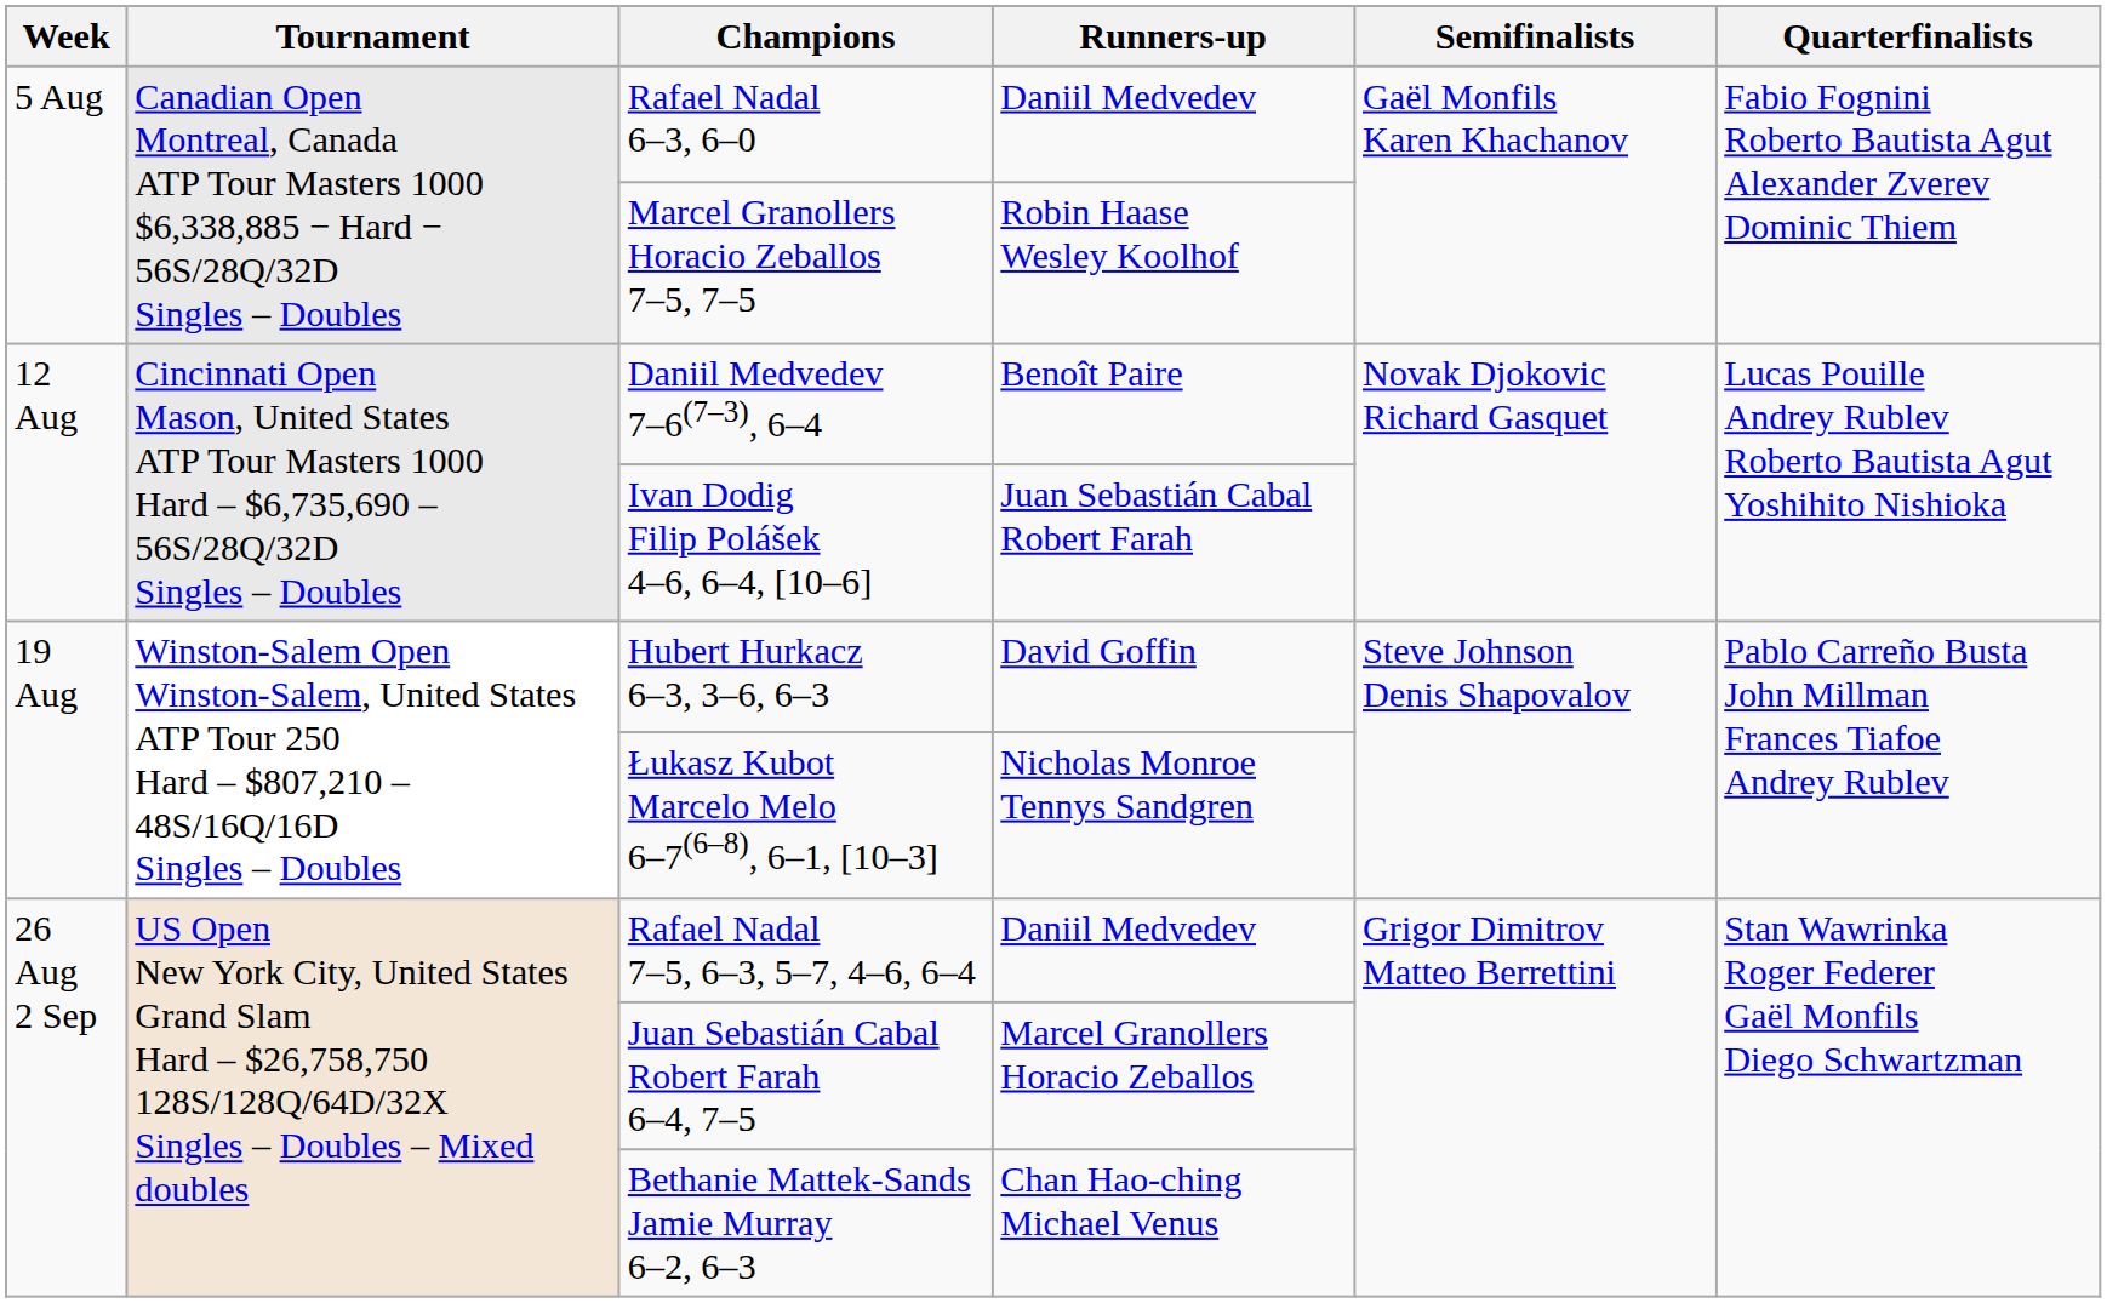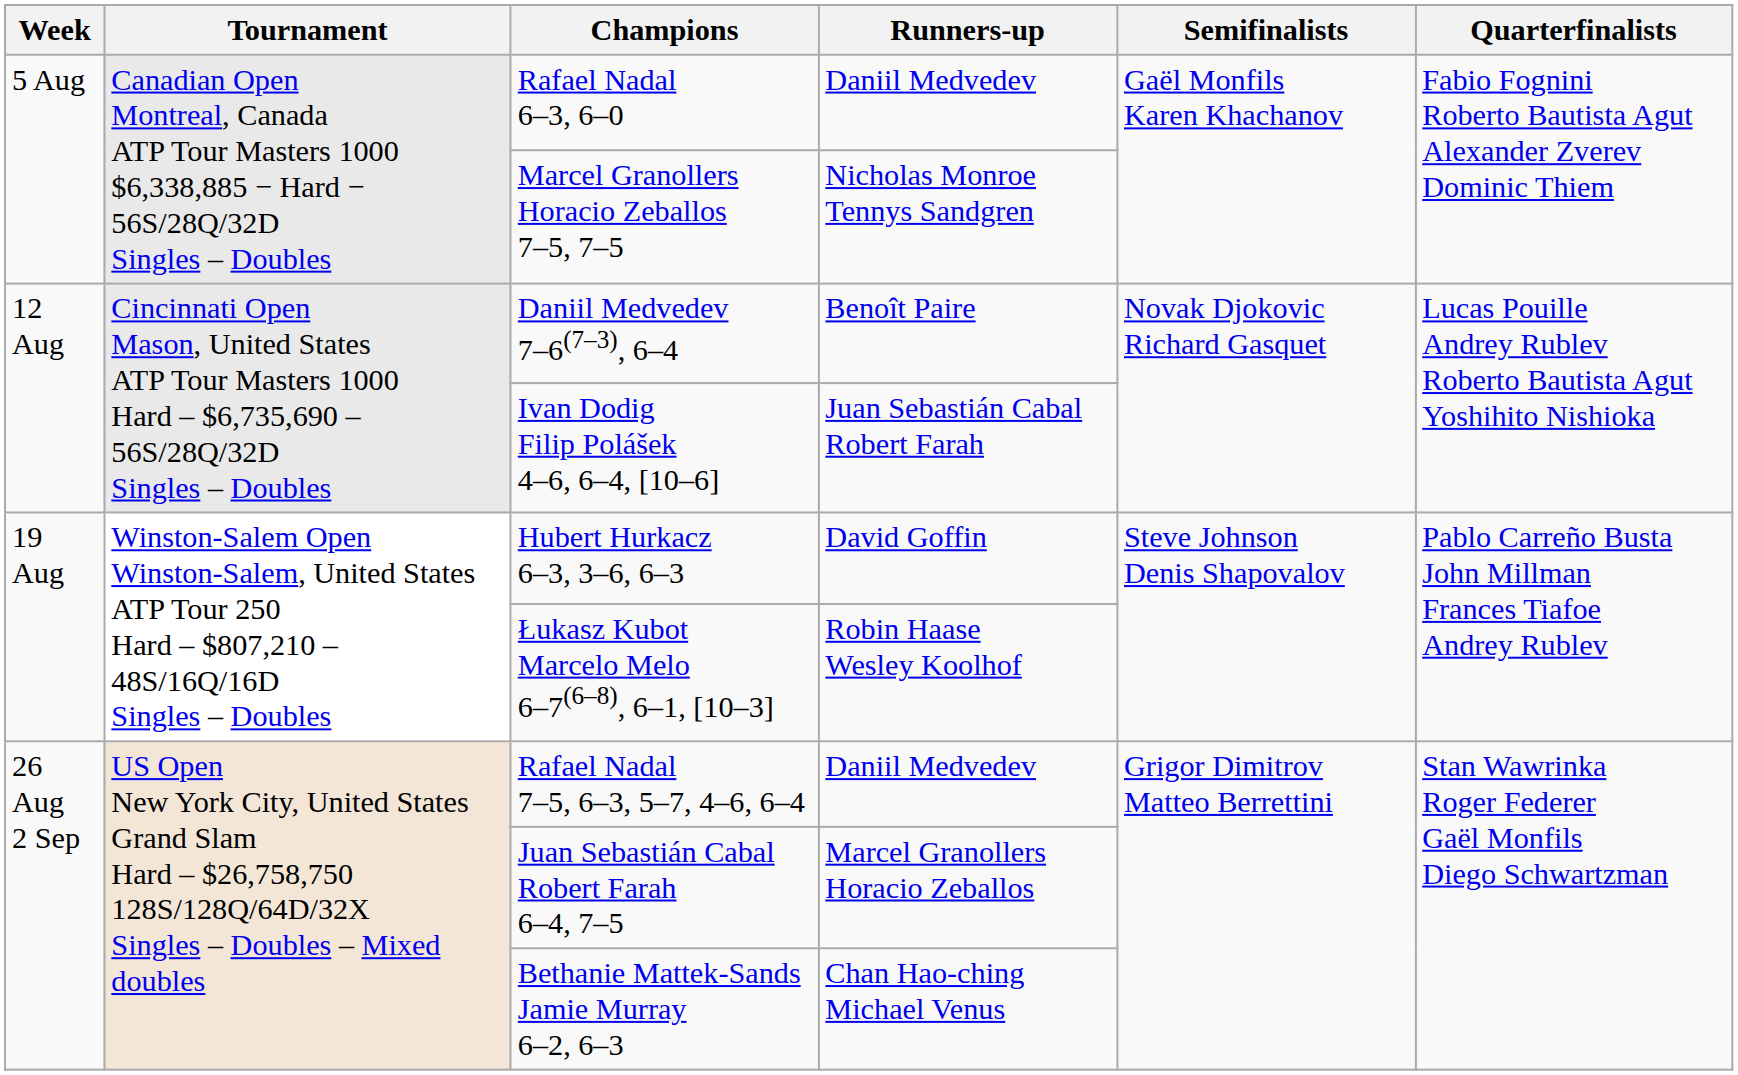 <table class=wikitable style=font-size:95%>
 <tr>
 <th style="width:48px;">Week</th>
 <th style="width:250px;">Tournament</th>
 <th style="width:205px;">Champions</th>
 <th style="width:205px;">Runners-up</th>
 <th style="width:190px;">Semifinalists</th>
 <th style="width:190px;">Quarterfinalists</th>
 </tr>
 <tr valign=top>
 <td rowspan=2>5 Aug</td>
 <td style="background:#e9e9e9;" rowspan="2"><a href='#'>Canadian Open</a><br> <a href='#'>Montreal</a>, Canada<br>ATP Tour Masters 1000<br>$6,338,885 − Hard − 56S/28Q/32D<br><a href='#'>Singles</a> – <a href='#'>Doubles</a></td>
 <td> <a href='#'>Rafael Nadal</a> <br> 6–3, 6–0</td>
 <td> <a href='#'>Daniil Medvedev</a></td>
 <td rowspan=2> <a href='#'>Gaël Monfils</a> <br> <a href='#'>Karen Khachanov</a></td>
 <td rowspan=2> <a href='#'>Fabio Fognini</a> <br>  <a href='#'>Roberto Bautista Agut</a> <br>  <a href='#'>Alexander Zverev</a> <br>  <a href='#'>Dominic Thiem</a></td>
 </tr>
 <tr valign=top>
 <td> <a href='#'>Marcel Granollers</a> <br>  <a href='#'>Horacio Zeballos</a><br>7–5, 7–5</td>
-<td> <a href='#'>Robin Haase</a> <br>  <a href='#'>Wesley Koolhof</a></td>
+<td> <a href='#'>Nicholas Monroe</a><br>  <a href='#'>Tennys Sandgren</a><br></td>
 </tr>
 <tr valign=top>
 <td rowspan=2>12 Aug</td>
 <td style="background:#E9E9E9;" rowspan="2"><a href='#'>Cincinnati Open</a><br> <a href='#'>Mason</a>, United States<br>ATP Tour Masters 1000<br>Hard – $6,735,690 – 56S/28Q/32D<br><a href='#'>Singles</a> – <a href='#'>Doubles</a></td>
 <td> <a href='#'>Daniil Medvedev</a> <br> 7–6<sup>(7–3)</sup>, 6–4</td>
 <td> <a href='#'>Benoît Paire</a></td>
 <td rowspan=2> <a href='#'>Novak Djokovic</a> <br>  <a href='#'>Richard Gasquet</a></td>
 <td rowspan=2> <a href='#'>Lucas Pouille</a> <br> <a href='#'>Andrey Rublev</a> <br> <a href='#'>Roberto Bautista Agut</a> <br>  <a href='#'>Yoshihito Nishioka</a></td>
 </tr>
 <tr valign=top>
 <td> <a href='#'>Ivan Dodig</a><br>  <a href='#'>Filip Polášek</a><br> 4–6, 6–4, [10–6]</td>
 <td> <a href='#'>Juan Sebastián Cabal</a><br> <a href='#'>Robert Farah</a><br></td>
 </tr>
 <tr valign=top>
 <td rowspan=2>19 Aug</td>
 <td style="background:#fff;" rowspan="2"><a href='#'>Winston-Salem Open</a><br> <a href='#'>Winston-Salem</a>, United States <br>ATP Tour 250<br>Hard – $807,210 – 48S/16Q/16D<br><a href='#'>Singles</a> – <a href='#'>Doubles</a></td>
 <td> <a href='#'>Hubert Hurkacz</a> <br> 6–3, 3–6, 6–3</td>
 <td> <a href='#'>David Goffin</a></td>
 <td rowspan=2> <a href='#'>Steve Johnson</a>  <br>  <a href='#'>Denis Shapovalov</a></td>
 <td rowspan=2> <a href='#'>Pablo Carreño Busta</a> <br> <a href='#'>John Millman</a> <br> <a href='#'>Frances Tiafoe</a> <br>  <a href='#'>Andrey Rublev</a></td>
 </tr>
 <tr valign=top>
 <td> <a href='#'>Łukasz Kubot</a><br>  <a href='#'>Marcelo Melo</a><br> 6–7<sup>(6–8)</sup>, 6–1, [10–3]</td>
-<td> <a href='#'>Nicholas Monroe</a><br>  <a href='#'>Tennys Sandgren</a><br></td>
+<td> <a href='#'>Robin Haase</a> <br>  <a href='#'>Wesley Koolhof</a></td>
 </tr>
 <tr valign=top>
 <td rowspan=3>26 Aug<br>2 Sep</td>
 <td style="background:#f3e6d7;" rowspan="3"><a href='#'>US Open</a><br> New York City, United States<br>Grand Slam<br>Hard – $26,758,750<br>128S/128Q/64D/32X<br><a href='#'>Singles</a> – <a href='#'>Doubles</a> – <a href='#'>Mixed doubles</a></td>
 <td> <a href='#'>Rafael Nadal</a> <br>7–5, 6–3, 5–7, 4–6, 6–4</td>
 <td> <a href='#'>Daniil Medvedev</a></td>
 <td rowspan=3> <a href='#'>Grigor Dimitrov</a><br> <a href='#'>Matteo Berrettini</a></td>
 <td rowspan=3> <a href='#'>Stan Wawrinka</a> <br> <a href='#'>Roger Federer</a> <br>  <a href='#'>Gaël Monfils</a><br> <a href='#'>Diego Schwartzman</a></td>
 </tr>
 <tr valign=top>
 <td> <a href='#'>Juan Sebastián Cabal</a> <br>  <a href='#'>Robert Farah</a><br>6–4, 7–5</td>
 <td> <a href='#'>Marcel Granollers</a> <br>  <a href='#'>Horacio Zeballos</a></td>
 </tr>
 <tr valign=top>
 <td> <a href='#'>Bethanie Mattek-Sands</a> <br>  <a href='#'>Jamie Murray</a><br>6–2, 6–3</td>
 <td> <a href='#'>Chan Hao-ching</a> <br>  <a href='#'>Michael Venus</a></td>
 </tr>
 </table>
